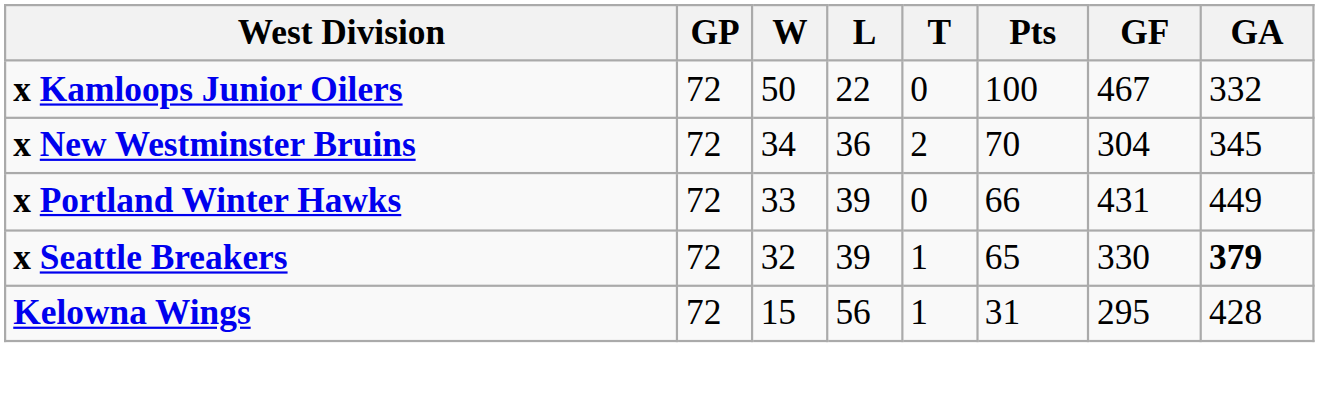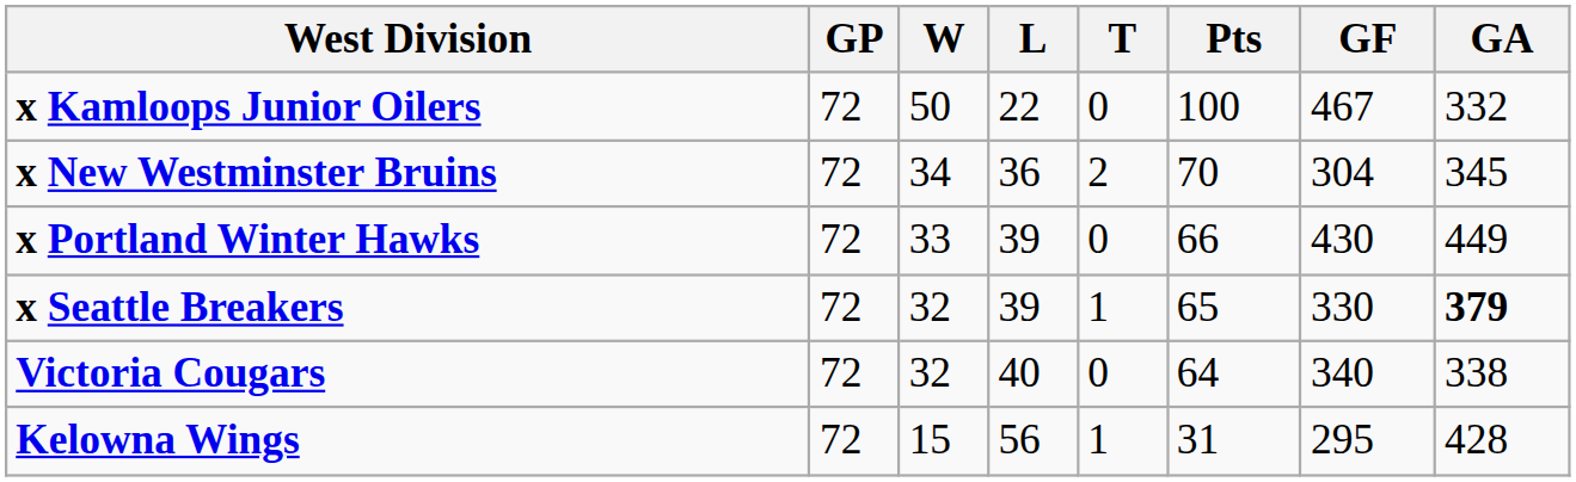 <table class="wikitable">
 <tr>
 <th width="45%">West Division</th>
 <th width="5%">GP</th>
 <th width="5%">W</th>
 <th width="5%">L</th>
 <th width="5%">T</th>
 <th width="7.5%">Pts</th>
 <th width="7.5%">GF</th>
 <th width="7.5%">GA</th>
 </tr>
 <tr>
 <td><strong>x <a href='#'>Kamloops Junior Oilers</a></strong></td>
 <td>72</td>
 <td>50</td>
 <td>22</td>
 <td>0</td>
 <td>100</td>
 <td>467</td>
 <td>332</td>
 </tr>
 <tr>
 <td><strong>x <a href='#'>New Westminster Bruins</a></strong></td>
 <td>72</td>
 <td>34</td>
 <td>36</td>
 <td>2</td>
 <td>70</td>
 <td>304</td>
 <td>345</td>
 </tr>
 <tr>
 <td><strong>x <a href='#'>Portland Winter Hawks</a></strong></td>
 <td>72</td>
 <td>33</td>
 <td>39</td>
 <td>0</td>
 <td>66</td>
-<td>431</td>
+<td>430</td>
 <td>449</td>
 </tr>
 <tr>
 <td><strong>x <a href='#'>Seattle Breakers</a></strong></td>
 <td>72</td>
 <td>32</td>
 <td>39</td>
 <td>1</td>
 <td>65</td>
 <td>330</td>
 <td><strong>379</strong></td>
 </tr>
 <tr>
+<td><strong><a href='#'>Victoria Cougars</a></strong></td>
+<td>72</td>
+<td>32</td>
+<td>40</td>
+<td>0</td>
+<td>64</td>
+<td>340</td>
+<td>338</td>
+</tr>
+<tr>
 <td><strong><a href='#'>Kelowna Wings</a></strong></td>
 <td>72</td>
 <td>15</td>
 <td>56</td>
 <td>1</td>
 <td>31</td>
 <td>295</td>
 <td>428</td>
 </tr>
 </table>
